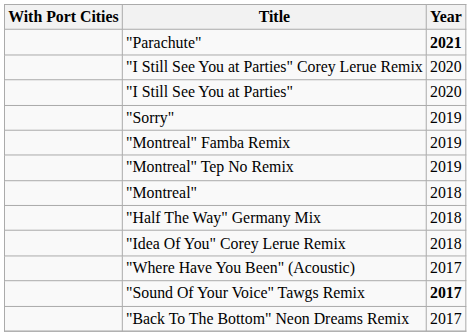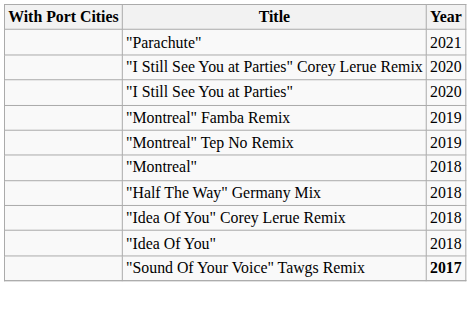 <table class="wikitable">
 <tr>
 <th>With Port Cities</th>
 <th>Title</th>
 <th>Year</th>
 </tr>
 <tr>
 <td></td>
 <td>"Parachute"</td>
-<td><strong>2021</strong></td>
+<td>2021</td>
 </tr>
 <tr>
 <td></td>
 <td>"I Still See You at Parties" Corey Lerue Remix</td>
 <td>2020</td>
 </tr>
 <tr>
 <td></td>
 <td>"I Still See You at Parties"</td>
 <td>2020</td>
-</tr>
-<tr>
-<td></td>
-<td>"Sorry"</td>
-<td>2019</td>
 </tr>
 <tr>
 <td></td>
 <td>"Montreal" Famba Remix</td>
 <td>2019</td>
 </tr>
 <tr>
 <td></td>
 <td>"Montreal" Tep No Remix</td>
 <td>2019</td>
 </tr>
 <tr>
 <td></td>
 <td>"Montreal"</td>
 <td>2018</td>
 </tr>
 <tr>
 <td></td>
 <td>"Half The Way" Germany Mix</td>
 <td>2018</td>
 </tr>
 <tr>
 <td></td>
 <td>"Idea Of You" Corey Lerue Remix</td>
 <td>2018</td>
 </tr>
 <tr>
 <td></td>
-<td>"Where Have You Been" (Acoustic)</td>
-<td>2017</td>
+<td>"Idea Of You"</td>
+<td>2018</td>
 </tr>
 <tr>
 <td></td>
 <td>"Sound Of Your Voice" Tawgs Remix</td>
 <td><strong>2017</strong></td>
 </tr>
 <tr>
-<td></td>
-<td>"Back To The Bottom" Neon Dreams Remix</td>
-<td>2017</td>
-</tr>
-<tr>
 </tr>
 </table>
